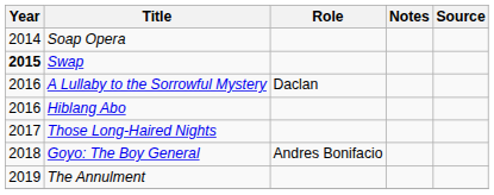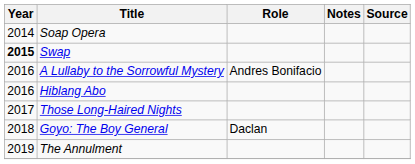 <table class="wikitable sortable" >
 <tr>
 <th>Year</th>
 <th>Title</th>
 <th>Role</th>
 <th class="unsortable">Notes </th>
 <th class="unsortable">Source </th>
 </tr>
 <tr>
 <td>2014</td>
 <td><em>Soap Opera</em></td>
 <td></td>
 <td></td>
 <td></td>
 </tr>
 <tr>
 <td><strong>2015</strong></td>
 <td><em><a href='#'>Swap</a></em></td>
 <td></td>
 <td></td>
 <td></td>
 </tr>
 <tr>
 <td>2016</td>
 <td><em><a href='#'>A Lullaby to the Sorrowful Mystery</a></em></td>
-<td>Daclan</td>
+<td>Andres Bonifacio</td>
 <td></td>
 <td></td>
 </tr>
 <tr>
 <td>2016</td>
 <td><em><a href='#'>Hiblang Abo</a></em></td>
 <td></td>
 <td></td>
 <td></td>
 </tr>
 <tr>
 <td>2017</td>
 <td><em><a href='#'>Those Long-Haired Nights</a></em></td>
 <td></td>
 <td></td>
 <td></td>
 </tr>
 <tr>
 <td>2018</td>
 <td><em><a href='#'>Goyo: The Boy General</a></em></td>
-<td>Andres Bonifacio</td>
+<td>Daclan</td>
 <td></td>
 <td></td>
 </tr>
 <tr>
 <td>2019</td>
 <td><em>The Annulment</em></td>
 <td></td>
 <td></td>
 <td></td>
 </tr>
 <tr>
 </tr>
 </table>
